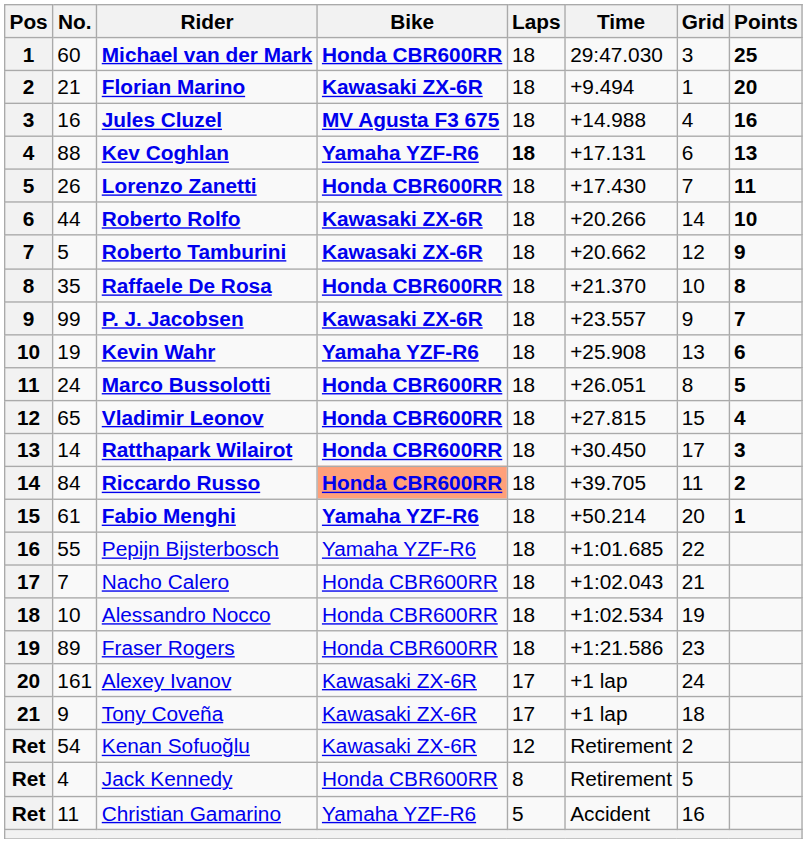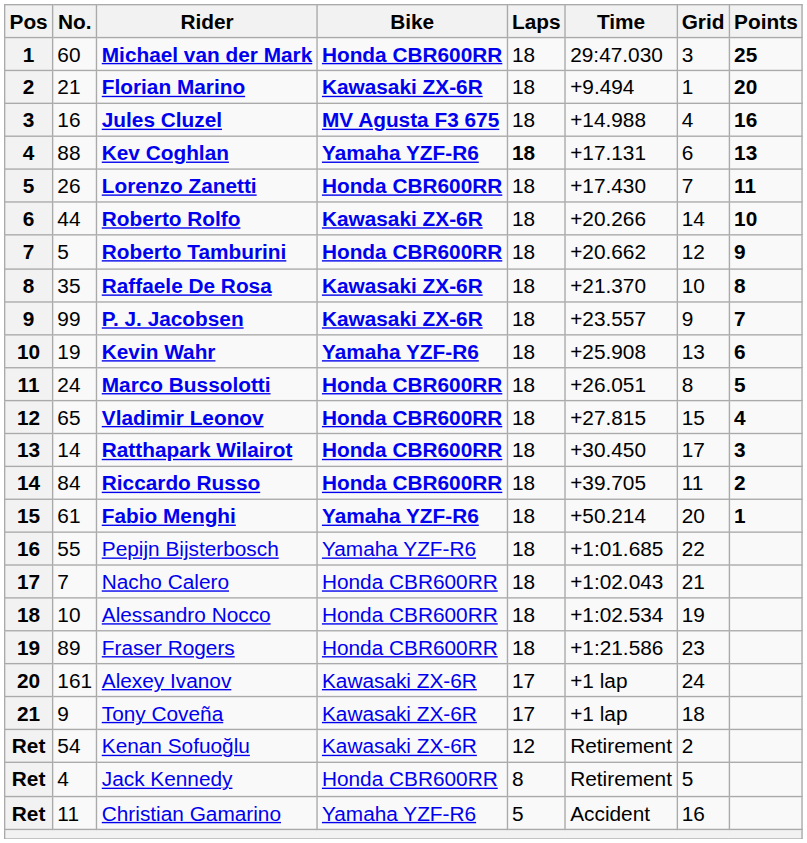 <table class="wikitable" style="font-size: 95%;">
 <tr>
 <th>Pos</th>
 <th>No.</th>
 <th>Rider</th>
 <th>Bike</th>
 <th>Laps</th>
 <th>Time</th>
 <th>Grid</th>
 <th>Points</th>
 </tr>
 <tr>
 <th>1</th>
 <td>60</td>
 <td> <strong><a href='#'>Michael van der Mark</a></strong></td>
 <td><strong><a href='#'>Honda CBR600RR</a></strong></td>
 <td>18</td>
 <td>29:47.030</td>
 <td>3</td>
 <td><strong>25</strong></td>
 </tr>
 <tr>
 <th>2</th>
 <td>21</td>
 <td> <strong><a href='#'>Florian Marino</a></strong></td>
 <td><strong><a href='#'>Kawasaki ZX-6R</a></strong></td>
 <td>18</td>
 <td>+9.494</td>
 <td>1</td>
 <td><strong>20</strong></td>
 </tr>
 <tr>
 <th>3</th>
 <td>16</td>
 <td> <strong><a href='#'>Jules Cluzel</a></strong></td>
 <td><strong><a href='#'>MV Agusta F3 675</a></strong></td>
 <td>18</td>
 <td>+14.988</td>
 <td>4</td>
 <td><strong>16</strong></td>
 </tr>
 <tr>
 <th>4</th>
 <td>88</td>
 <td> <strong><a href='#'>Kev Coghlan</a></strong></td>
 <td><strong><a href='#'>Yamaha YZF-R6</a></strong></td>
 <td><strong>18</strong></td>
 <td>+17.131</td>
 <td>6</td>
 <td><strong>13</strong></td>
 </tr>
 <tr>
 <th>5</th>
 <td>26</td>
 <td> <strong><a href='#'>Lorenzo Zanetti</a></strong></td>
 <td><strong><a href='#'>Honda CBR600RR</a></strong></td>
 <td>18</td>
 <td>+17.430</td>
 <td>7</td>
 <td><strong>11</strong></td>
 </tr>
 <tr>
 <th>6</th>
 <td>44</td>
 <td> <strong><a href='#'>Roberto Rolfo</a></strong></td>
 <td><strong><a href='#'>Kawasaki ZX-6R</a></strong></td>
 <td>18</td>
 <td>+20.266</td>
 <td>14</td>
 <td><strong>10</strong></td>
 </tr>
 <tr>
 <th>7</th>
 <td>5</td>
 <td> <strong><a href='#'>Roberto Tamburini</a></strong></td>
-<td><strong><a href='#'>Kawasaki ZX-6R</a></strong></td>
+<td><strong><a href='#'>Honda CBR600RR</a></strong></td>
 <td>18</td>
 <td>+20.662</td>
 <td>12</td>
 <td><strong>9</strong></td>
 </tr>
 <tr>
 <th>8</th>
 <td>35</td>
 <td> <strong><a href='#'>Raffaele De Rosa</a></strong></td>
-<td><strong><a href='#'>Honda CBR600RR</a></strong></td>
+<td><strong><a href='#'>Kawasaki ZX-6R</a></strong></td>
 <td>18</td>
 <td>+21.370</td>
 <td>10</td>
 <td><strong>8</strong></td>
 </tr>
 <tr>
 <th>9</th>
 <td>99</td>
 <td> <strong><a href='#'>P. J. Jacobsen</a></strong></td>
 <td><strong><a href='#'>Kawasaki ZX-6R</a></strong></td>
 <td>18</td>
 <td>+23.557</td>
 <td>9</td>
 <td><strong>7</strong></td>
 </tr>
 <tr>
 <th>10</th>
 <td>19</td>
 <td> <strong><a href='#'>Kevin Wahr</a></strong></td>
 <td><strong><a href='#'>Yamaha YZF-R6</a></strong></td>
 <td>18</td>
 <td>+25.908</td>
 <td>13</td>
 <td><strong>6</strong></td>
 </tr>
 <tr>
 <th>11</th>
 <td>24</td>
 <td> <strong><a href='#'>Marco Bussolotti</a></strong></td>
 <td><strong><a href='#'>Honda CBR600RR</a></strong></td>
 <td>18</td>
 <td>+26.051</td>
 <td>8</td>
 <td><strong>5</strong></td>
 </tr>
 <tr>
 <th>12</th>
 <td>65</td>
 <td> <strong><a href='#'>Vladimir Leonov</a></strong></td>
 <td><strong><a href='#'>Honda CBR600RR</a></strong></td>
 <td>18</td>
 <td>+27.815</td>
 <td>15</td>
 <td><strong>4</strong></td>
 </tr>
 <tr>
 <th>13</th>
 <td>14</td>
 <td> <strong><a href='#'>Ratthapark Wilairot</a></strong></td>
 <td><strong><a href='#'>Honda CBR600RR</a></strong></td>
 <td>18</td>
 <td>+30.450</td>
 <td>17</td>
 <td><strong>3</strong></td>
 </tr>
 <tr>
 <th>14</th>
 <td>84</td>
 <td> <strong><a href='#'>Riccardo Russo</a></strong></td>
-<td style="background: lightsalmon;"><strong><a href='#'>Honda CBR600RR</a></strong></td>
+<td><strong><a href='#'>Honda CBR600RR</a></strong></td>
 <td>18</td>
 <td>+39.705</td>
 <td>11</td>
 <td><strong>2</strong></td>
 </tr>
 <tr>
 <th>15</th>
 <td>61</td>
 <td> <strong><a href='#'>Fabio Menghi</a></strong></td>
 <td><strong><a href='#'>Yamaha YZF-R6</a></strong></td>
 <td>18</td>
 <td>+50.214</td>
 <td>20</td>
 <td><strong>1</strong></td>
 </tr>
 <tr>
 <th>16</th>
 <td>55</td>
 <td> <a href='#'>Pepijn Bijsterbosch</a></td>
 <td><a href='#'>Yamaha YZF-R6</a></td>
 <td>18</td>
 <td>+1:01.685</td>
 <td>22</td>
 <td></td>
 </tr>
 <tr>
 <th>17</th>
 <td>7</td>
 <td> <a href='#'>Nacho Calero</a></td>
 <td><a href='#'>Honda CBR600RR</a></td>
 <td>18</td>
 <td>+1:02.043</td>
 <td>21</td>
 <td></td>
 </tr>
 <tr>
 <th>18</th>
 <td>10</td>
 <td> <a href='#'>Alessandro Nocco</a></td>
 <td><a href='#'>Honda CBR600RR</a></td>
 <td>18</td>
 <td>+1:02.534</td>
 <td>19</td>
 <td></td>
 </tr>
 <tr>
 <th>19</th>
 <td>89</td>
 <td> <a href='#'>Fraser Rogers</a></td>
 <td><a href='#'>Honda CBR600RR</a></td>
 <td>18</td>
 <td>+1:21.586</td>
 <td>23</td>
 <td></td>
 </tr>
 <tr>
 <th>20</th>
 <td>161</td>
 <td> <a href='#'>Alexey Ivanov</a></td>
 <td><a href='#'>Kawasaki ZX-6R</a></td>
 <td>17</td>
 <td>+1 lap</td>
 <td>24</td>
 <td></td>
 </tr>
 <tr>
 <th>21</th>
 <td>9</td>
 <td> <a href='#'>Tony Coveña</a></td>
 <td><a href='#'>Kawasaki ZX-6R</a></td>
 <td>17</td>
 <td>+1 lap</td>
 <td>18</td>
 <td></td>
 </tr>
 <tr>
 <th>Ret</th>
 <td>54</td>
 <td> <a href='#'>Kenan Sofuoğlu</a></td>
 <td><a href='#'>Kawasaki ZX-6R</a></td>
 <td>12</td>
 <td>Retirement</td>
 <td>2</td>
 <td></td>
 </tr>
 <tr>
 <th>Ret</th>
 <td>4</td>
 <td> <a href='#'>Jack Kennedy</a></td>
 <td><a href='#'>Honda CBR600RR</a></td>
 <td>8</td>
 <td>Retirement</td>
 <td>5</td>
 <td></td>
 </tr>
 <tr>
 <th>Ret</th>
 <td>11</td>
 <td> <a href='#'>Christian Gamarino</a></td>
 <td><a href='#'>Yamaha YZF-R6</a></td>
 <td>5</td>
 <td>Accident</td>
 <td>16</td>
 <td></td>
 </tr>
 <tr>
 <th colspan=8></th>
 </tr>
 </table>
